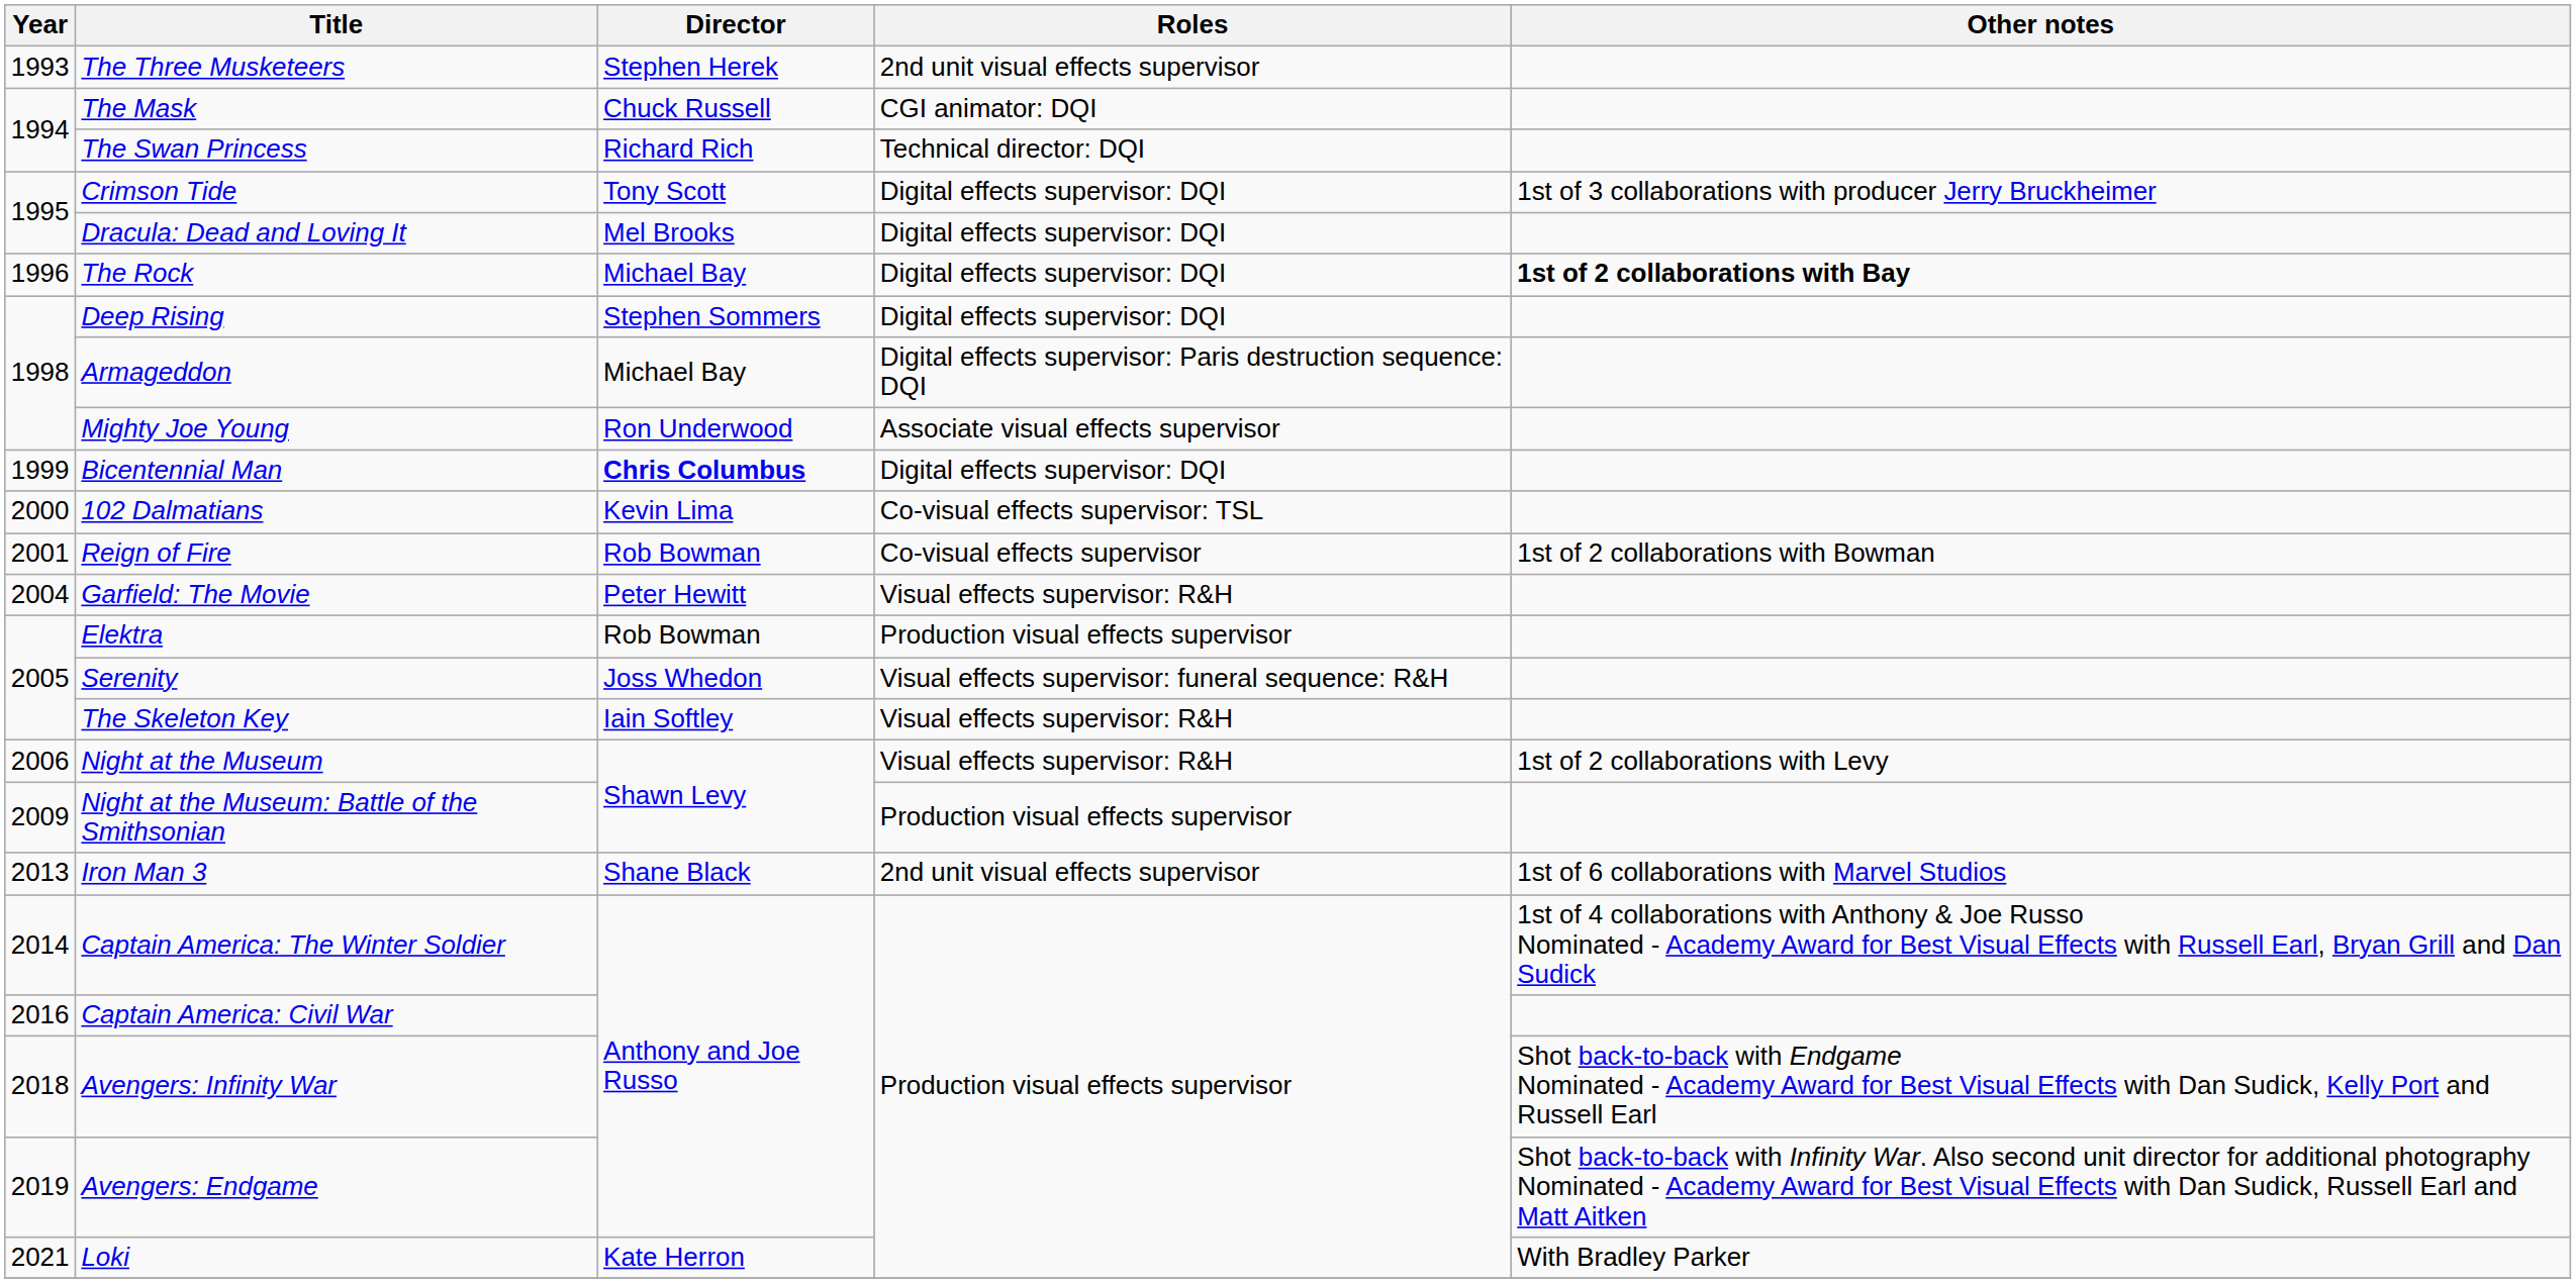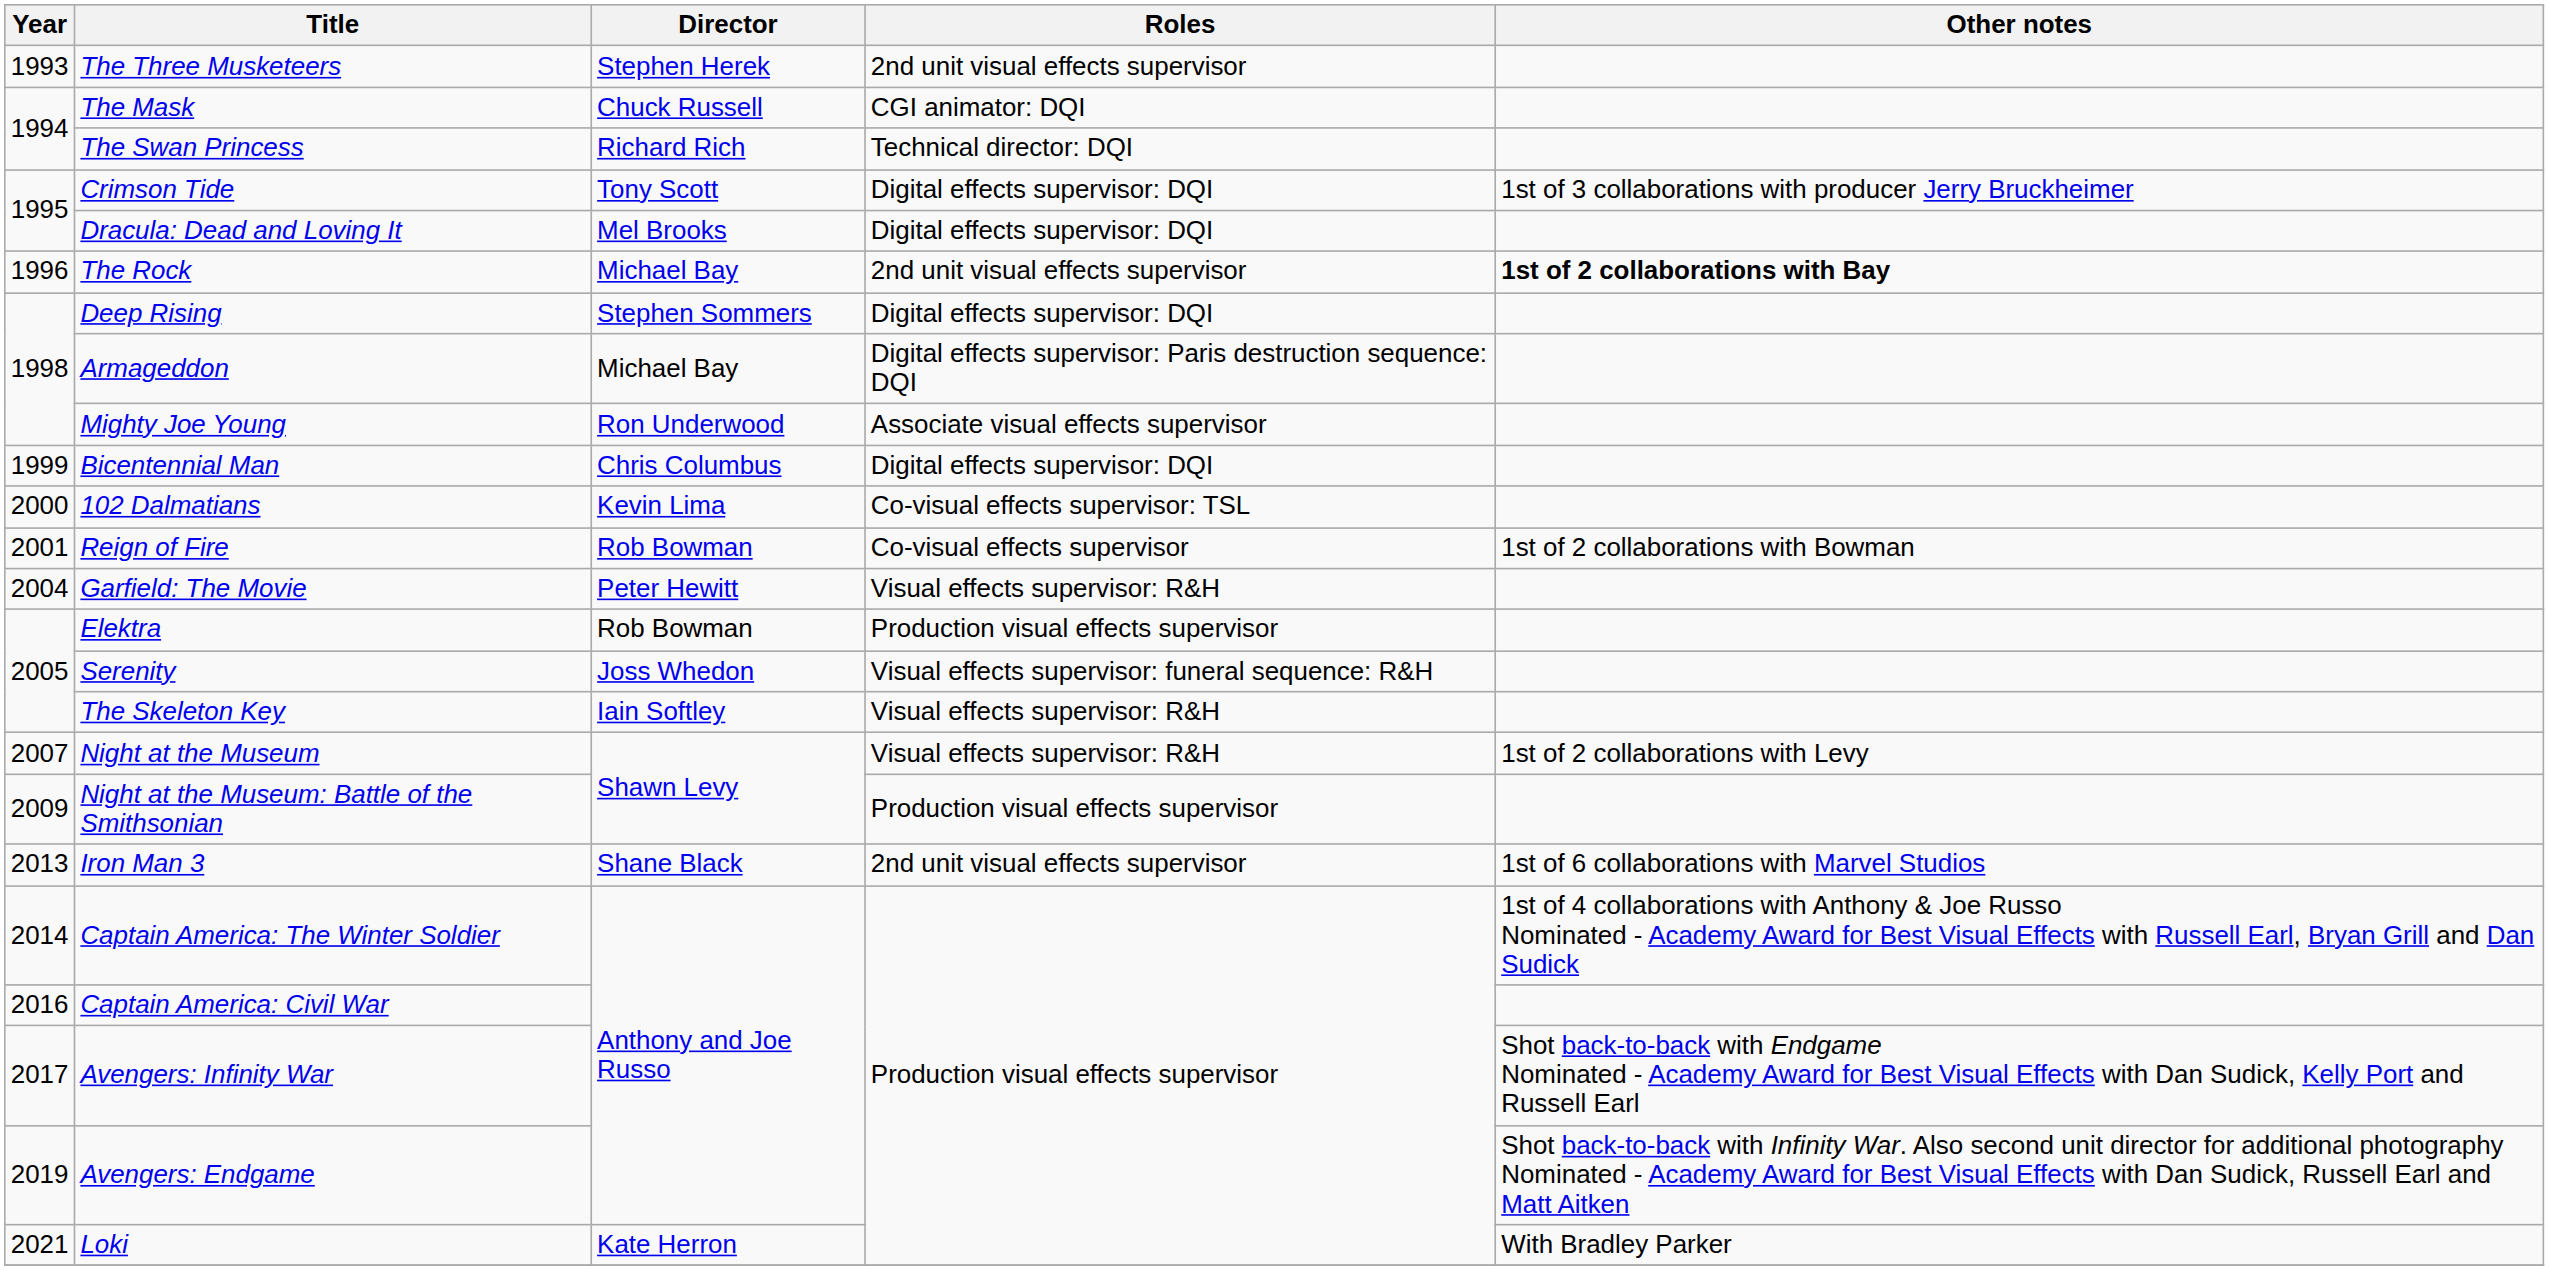 <table class="wikitable">
 <tr>
 <th>Year</th>
 <th>Title</th>
 <th>Director</th>
 <th>Roles</th>
 <th>Other notes</th>
 </tr>
 <tr>
 <td>1993</td>
 <td><em><a href='#'>The Three Musketeers</a></em></td>
 <td><a href='#'>Stephen Herek</a></td>
 <td>2nd unit visual effects supervisor</td>
 <td></td>
 </tr>
 <tr>
 <td rowspan="2">1994</td>
 <td><em><a href='#'>The Mask</a></em></td>
 <td><a href='#'>Chuck Russell</a></td>
 <td>CGI animator: DQI</td>
 <td></td>
 </tr>
 <tr>
 <td><em><a href='#'>The Swan Princess</a></em></td>
 <td><a href='#'>Richard Rich</a></td>
 <td>Technical director: DQI</td>
 <td></td>
 </tr>
 <tr>
 <td rowspan="2">1995</td>
 <td><em><a href='#'>Crimson Tide</a></em></td>
 <td><a href='#'>Tony Scott</a></td>
 <td>Digital effects supervisor: DQI</td>
 <td>1st of 3 collaborations with producer <a href='#'>Jerry Bruckheimer</a></td>
 </tr>
 <tr>
 <td><em><a href='#'>Dracula: Dead and Loving It</a></em></td>
 <td><a href='#'>Mel Brooks</a></td>
 <td>Digital effects supervisor: DQI</td>
 <td></td>
 </tr>
 <tr>
 <td>1996</td>
 <td><em><a href='#'>The Rock</a></em></td>
 <td><a href='#'>Michael Bay</a></td>
-<td>Digital effects supervisor: DQI</td>
+<td>2nd unit visual effects supervisor</td>
 <td><strong>1st of 2 collaborations with Bay</strong></td>
 </tr>
 <tr>
 <td rowspan="3">1998</td>
 <td><em><a href='#'>Deep Rising</a></em></td>
 <td><a href='#'>Stephen Sommers</a></td>
 <td>Digital effects supervisor: DQI</td>
 <td></td>
 </tr>
 <tr>
 <td><em><a href='#'>Armageddon</a></em></td>
 <td>Michael Bay</td>
 <td>Digital effects supervisor: Paris destruction sequence: DQI</td>
 <td></td>
 </tr>
 <tr>
 <td><em><a href='#'>Mighty Joe Young</a></em></td>
 <td><a href='#'>Ron Underwood</a></td>
 <td>Associate visual effects supervisor</td>
 <td></td>
 </tr>
 <tr>
 <td>1999</td>
 <td><em><a href='#'>Bicentennial Man</a></em></td>
-<td><strong><a href='#'>Chris Columbus</a></strong></td>
+<td><a href='#'>Chris Columbus</a></td>
 <td>Digital effects supervisor: DQI</td>
 <td></td>
 </tr>
 <tr>
 <td>2000</td>
 <td><em><a href='#'>102 Dalmatians</a></em></td>
 <td><a href='#'>Kevin Lima</a></td>
 <td>Co-visual effects supervisor: TSL</td>
 <td></td>
 </tr>
 <tr>
 <td>2001</td>
 <td><em><a href='#'>Reign of Fire</a></em></td>
 <td><a href='#'>Rob Bowman</a></td>
 <td>Co-visual effects supervisor</td>
 <td>1st of 2 collaborations with Bowman</td>
 </tr>
 <tr>
 <td>2004</td>
 <td><em><a href='#'>Garfield: The Movie</a></em></td>
 <td><a href='#'>Peter Hewitt</a></td>
 <td>Visual effects supervisor: R&H</td>
 <td></td>
 </tr>
 <tr>
 <td rowspan="3">2005</td>
 <td><em><a href='#'>Elektra</a></em></td>
 <td>Rob Bowman</td>
 <td>Production visual effects supervisor</td>
 <td></td>
 </tr>
 <tr>
 <td><em><a href='#'>Serenity</a></em></td>
 <td><a href='#'>Joss Whedon</a></td>
 <td>Visual effects supervisor: funeral sequence: R&H</td>
 <td></td>
 </tr>
 <tr>
 <td><em><a href='#'>The Skeleton Key</a></em></td>
 <td><a href='#'>Iain Softley</a></td>
 <td>Visual effects supervisor: R&H</td>
 <td></td>
 </tr>
 <tr>
-<td>2006</td>
+<td>2007</td>
 <td><em><a href='#'>Night at the Museum</a></em></td>
 <td rowspan="2"><a href='#'>Shawn Levy</a></td>
 <td>Visual effects supervisor: R&H</td>
 <td>1st of 2 collaborations with Levy</td>
 </tr>
 <tr>
 <td>2009</td>
 <td><em><a href='#'>Night at the Museum: Battle of the Smithsonian</a></em></td>
 <td>Production visual effects supervisor</td>
 <td></td>
 </tr>
 <tr>
 <td>2013</td>
 <td><em><a href='#'>Iron Man 3</a></em></td>
 <td><a href='#'>Shane Black</a></td>
 <td>2nd unit visual effects supervisor</td>
 <td>1st of 6 collaborations with <a href='#'>Marvel Studios</a></td>
 </tr>
 <tr>
 <td>2014</td>
 <td><em><a href='#'>Captain America: The Winter Soldier</a></em></td>
 <td rowspan="4"><a href='#'>Anthony and Joe Russo</a></td>
 <td rowspan="5">Production visual effects supervisor</td>
 <td>1st of 4 collaborations with Anthony & Joe Russo<br>Nominated - <a href='#'>Academy Award for Best Visual Effects</a> with <a href='#'>Russell Earl</a>, <a href='#'>Bryan Grill</a> and <a href='#'>Dan Sudick</a></td>
 </tr>
 <tr>
 <td>2016</td>
 <td><em><a href='#'>Captain America: Civil War</a></em></td>
 <td></td>
 </tr>
 <tr>
-<td>2018</td>
+<td>2017</td>
 <td><em><a href='#'>Avengers: Infinity War</a></em></td>
 <td>Shot <a href='#'>back-to-back</a> with <em>Endgame</em><br>Nominated - <a href='#'>Academy Award for Best Visual Effects</a> with Dan Sudick, <a href='#'>Kelly Port</a> and Russell Earl</td>
 </tr>
 <tr>
 <td>2019</td>
 <td><em><a href='#'>Avengers: Endgame</a></em></td>
 <td>Shot <a href='#'>back-to-back</a> with <em>Infinity War</em>. Also second unit director for additional photography<br>Nominated - <a href='#'>Academy Award for Best Visual Effects</a> with Dan Sudick, Russell Earl and <a href='#'>Matt Aitken</a></td>
 </tr>
 <tr>
 <td>2021</td>
 <td><em><a href='#'>Loki</a></em></td>
 <td><a href='#'>Kate Herron</a></td>
 <td>With Bradley Parker</td>
 </tr>
 <tr>
 </tr>
 </table>
